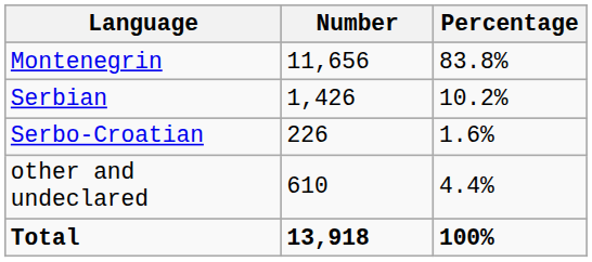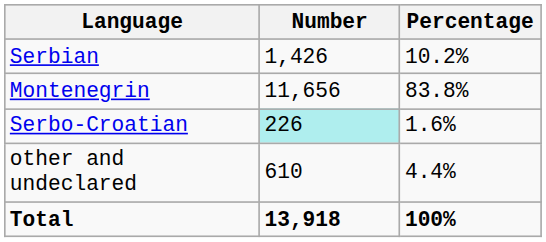 <table class="wikitable">
 <tr>
 <th width="150px">Language</th>
 <th width="80px">Number</th>
 <th width="80px">Percentage</th>
 </tr>
 <tr>
+<td><a href='#'>Serbian</a></td>
+<td>1,426</td>
+<td>10.2%</td>
+</tr>
+<tr>
 <td><a href='#'>Montenegrin</a></td>
 <td>11,656</td>
 <td>83.8%</td>
 </tr>
 <tr>
-<td><a href='#'>Serbian</a></td>
-<td>1,426</td>
-<td>10.2%</td>
-</tr>
-<tr>
 <td><a href='#'>Serbo-Croatian</a></td>
-<td>226</td>
+<td style="background: paleturquoise;">226</td>
 <td>1.6%</td>
 </tr>
 <tr>
 <td>other and undeclared</td>
 <td>610</td>
 <td>4.4%</td>
 </tr>
 <tr>
 <td><strong>Total</strong></td>
 <td><strong>13,918</strong></td>
 <td><strong>100%</strong></td>
 </tr>
 </table>
